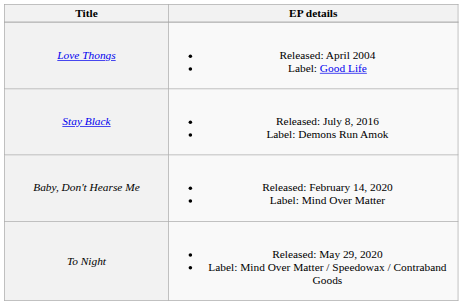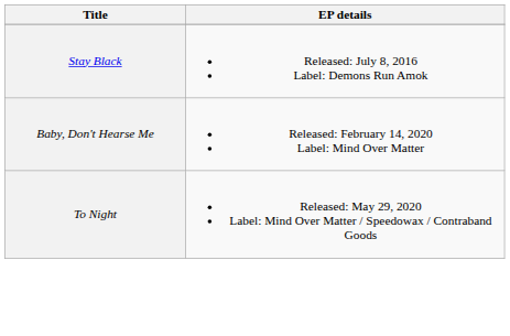 <table class="wikitable plainrowheaders" style="text-align:center;" border="1">
 <tr>
 <th rowspan="1" scope="col" style="width:14em;">Title</th>
 <th rowspan="1" scope="col" style="width:25em;">EP details</th>
 </tr>
 <tr>
-</tr>
-<tr>
-<th scope="row" style="font-weight:normal;"><em><a href='#'>Love Thongs</a></em></th>
-<td><br><ul><li>Released: April 2004</li><li>Label: <a href='#'>Good Life</a></li></ul></td>
 </tr>
 <tr>
 <th scope="row" style="font-weight:normal;"><em><a href='#'>Stay Black</a></em></th>
 <td><br><ul><li>Released: July 8, 2016</li><li>Label: Demons Run Amok</li></ul></td>
 </tr>
 <tr>
 <th scope="row" style="font-weight:normal;"><em>Baby, Don't Hearse Me</em></th>
 <td><br><ul><li>Released: February 14, 2020</li><li>Label: Mind Over Matter</li></ul></td>
 </tr>
 <tr>
 <th scope="row" style="font-weight:normal;"><em>To Night</em></th>
 <td><br><ul><li>Released: May 29, 2020</li><li>Label: Mind Over Matter / Speedowax / Contraband Goods</li></ul></td>
 </tr>
 </table>
